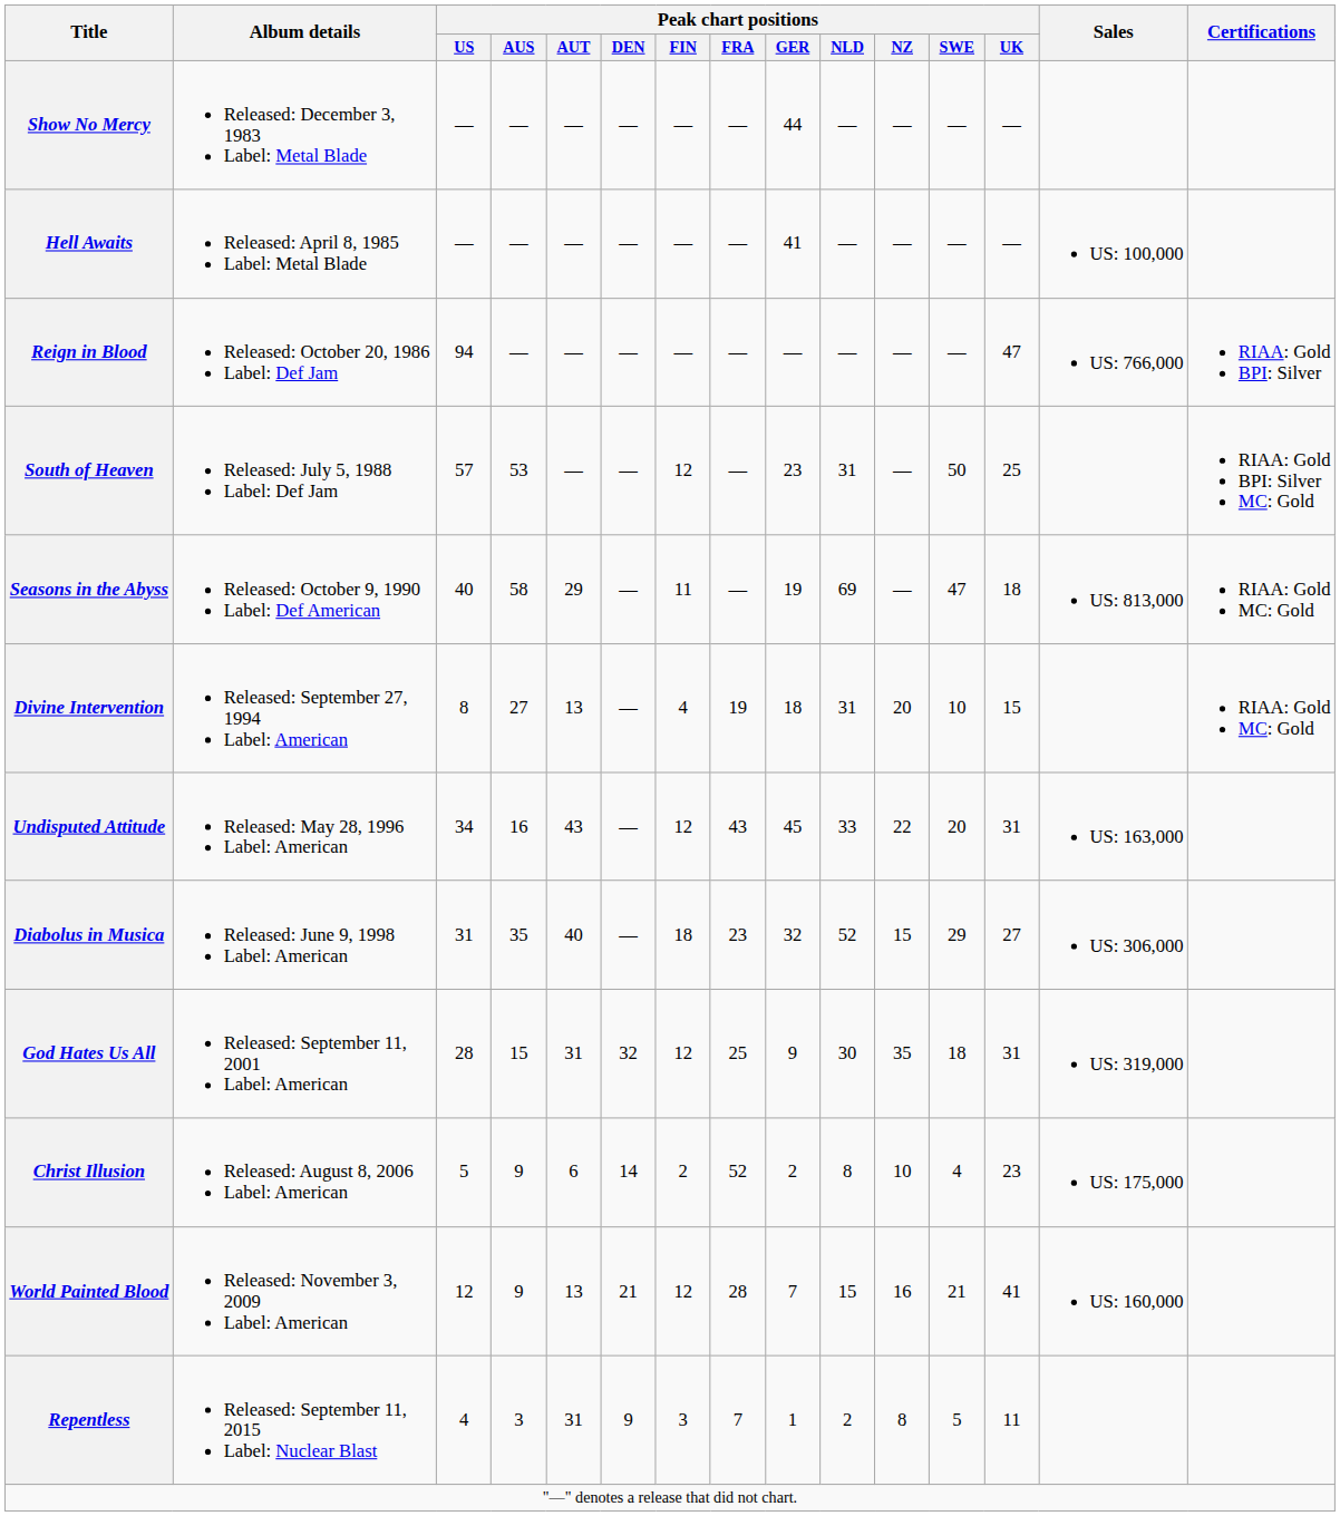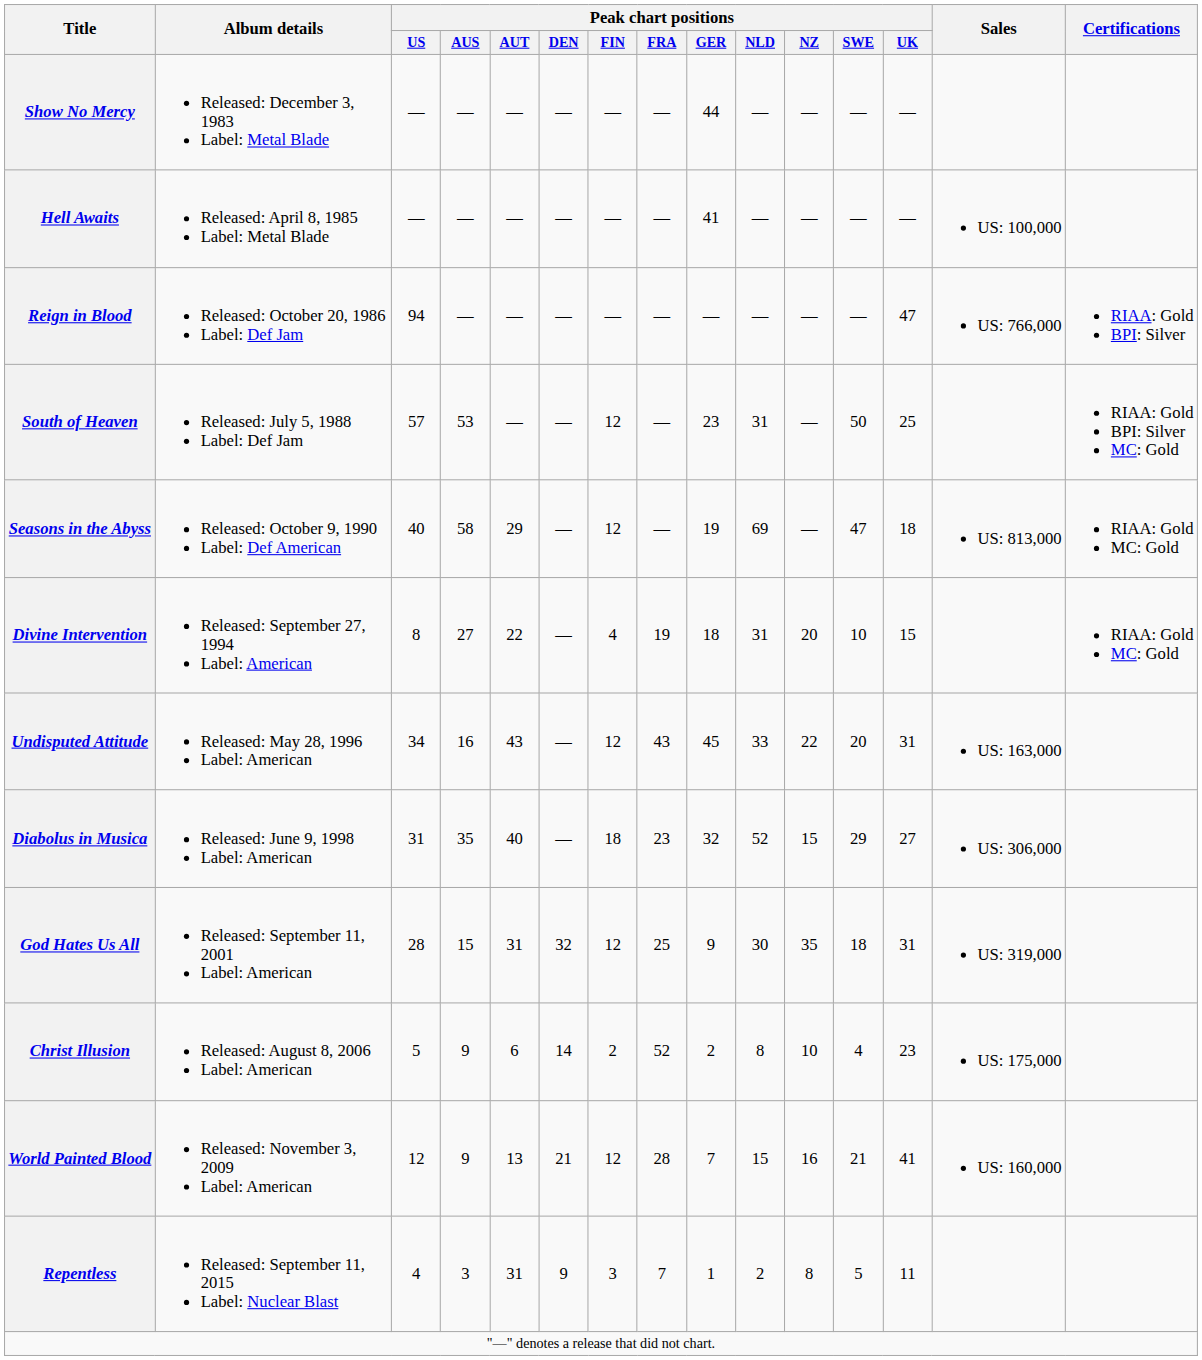 <table class ="wikitable plainrowheaders">
 <tr>
 <th scope="col" rowspan="2">Title</th>
 <th scope="col" rowspan="2" style="width:220px;">Album details</th>
 <th scope="col" colspan="11">Peak chart positions</th>
 <th scope="col" rowspan="2">Sales</th>
 <th scope="col" rowspan="2"><a href='#'>Certifications</a></th>
 </tr>
 <tr>
 <th style="width:3em;font-size:85%"><a href='#'>US</a><br></th>
 <th style="width:3em;font-size:85%"><a href='#'>AUS</a><br></th>
 <th style="width:3em;font-size:85%"><a href='#'>AUT</a><br></th>
 <th style="width:3em;font-size:85%"><a href='#'>DEN</a><br></th>
 <th style="width:3em;font-size:85%"><a href='#'>FIN</a><br></th>
 <th style="width:3em;font-size:85%"><a href='#'>FRA</a><br></th>
 <th style="width:3em;font-size:85%"><a href='#'>GER</a><br></th>
 <th style="width:3em;font-size:85%"><a href='#'>NLD</a><br></th>
 <th style="width:3em;font-size:85%"><a href='#'>NZ</a><br></th>
 <th style="width:3em;font-size:85%"><a href='#'>SWE</a><br></th>
 <th style="width:3em;font-size:85%"><a href='#'>UK</a><br></th>
 </tr>
 <tr>
 <th scope="row"><em><a href='#'>Show No Mercy</a></em></th>
 <td><br><ul><li>Released: December 3, 1983</li><li>Label: <a href='#'>Metal Blade</a></li></ul></td>
 <td style="text-align:center;">—</td>
 <td style="text-align:center;">—</td>
 <td style="text-align:center;">—</td>
 <td style="text-align:center;">—</td>
 <td style="text-align:center;">—</td>
 <td style="text-align:center;">—</td>
 <td style="text-align:center;">44</td>
 <td style="text-align:center;">—</td>
 <td style="text-align:center;">—</td>
 <td style="text-align:center;">—</td>
 <td style="text-align:center;">—</td>
 <td></td>
 <td></td>
 </tr>
 <tr>
 <th scope="row"><em><a href='#'>Hell Awaits</a></em></th>
 <td><br><ul><li>Released: April 8, 1985</li><li>Label: Metal Blade</li></ul></td>
 <td style="text-align:center;">—</td>
 <td style="text-align:center;">—</td>
 <td style="text-align:center;">—</td>
 <td style="text-align:center;">—</td>
 <td style="text-align:center;">—</td>
 <td style="text-align:center;">—</td>
 <td style="text-align:center;">41</td>
 <td style="text-align:center;">—</td>
 <td style="text-align:center;">—</td>
 <td style="text-align:center;">—</td>
 <td style="text-align:center;">—</td>
 <td><br><ul><li>US: 100,000</li></ul></td>
 <td></td>
 </tr>
 <tr>
 <th scope="row"><em><a href='#'>Reign in Blood</a></em></th>
 <td><br><ul><li>Released: October 20, 1986</li><li>Label: <a href='#'>Def Jam</a></li></ul></td>
 <td style="text-align:center;">94</td>
 <td style="text-align:center;">—</td>
 <td style="text-align:center;">—</td>
 <td style="text-align:center;">—</td>
 <td style="text-align:center;">—</td>
 <td style="text-align:center;">—</td>
 <td style="text-align:center;">—</td>
 <td style="text-align:center;">—</td>
 <td style="text-align:center;">—</td>
 <td style="text-align:center;">—</td>
 <td style="text-align:center;">47</td>
 <td><br><ul><li>US: 766,000</li></ul></td>
 <td><br><ul><li><a href='#'>RIAA</a>: Gold</li><li><a href='#'>BPI</a>: Silver</li></ul></td>
 </tr>
 <tr>
 <th scope="row"><em><a href='#'>South of Heaven</a></em></th>
 <td><br><ul><li>Released: July 5, 1988</li><li>Label: Def Jam</li></ul></td>
 <td style="text-align:center;">57</td>
 <td style="text-align:center;">53</td>
 <td style="text-align:center;">—</td>
 <td style="text-align:center;">—</td>
 <td style="text-align:center;">12</td>
 <td style="text-align:center;">—</td>
 <td style="text-align:center;">23</td>
 <td style="text-align:center;">31</td>
 <td style="text-align:center;">—</td>
 <td style="text-align:center;">50</td>
 <td style="text-align:center;">25</td>
 <td></td>
 <td><br><ul><li>RIAA: Gold</li><li>BPI: Silver</li><li><a href='#'>MC</a>: Gold</li></ul></td>
 </tr>
 <tr>
 <th scope="row"><em><a href='#'>Seasons in the Abyss</a></em></th>
 <td><br><ul><li>Released: October 9, 1990</li><li>Label: <a href='#'>Def American</a></li></ul></td>
 <td style="text-align:center;">40</td>
 <td style="text-align:center;">58</td>
 <td style="text-align:center;">29</td>
 <td style="text-align:center;">—</td>
-<td style="text-align:center;">11</td>
+<td style="text-align:center;">12</td>
 <td style="text-align:center;">—</td>
 <td style="text-align:center;">19</td>
 <td style="text-align:center;">69</td>
 <td style="text-align:center;">—</td>
 <td style="text-align:center;">47</td>
 <td style="text-align:center;">18</td>
 <td><br><ul><li>US: 813,000</li></ul></td>
 <td><br><ul><li>RIAA: Gold</li><li>MC: Gold </li></ul></td>
 </tr>
 <tr>
 <th scope="row"><em><a href='#'>Divine Intervention</a></em></th>
 <td><br><ul><li>Released: September 27, 1994</li><li>Label: <a href='#'>American</a></li></ul></td>
 <td style="text-align:center;">8</td>
 <td style="text-align:center;">27</td>
-<td style="text-align:center;">13</td>
+<td style="text-align:center;">22</td>
 <td style="text-align:center;">—</td>
 <td style="text-align:center;">4</td>
 <td style="text-align:center;">19</td>
 <td style="text-align:center;">18</td>
 <td style="text-align:center;">31</td>
 <td style="text-align:center;">20</td>
 <td style="text-align:center;">10</td>
 <td style="text-align:center;">15</td>
 <td></td>
 <td><br><ul><li>RIAA: Gold</li><li><a href='#'>MC</a>: Gold </li></ul></td>
 </tr>
 <tr>
 <th scope="row"><em><a href='#'>Undisputed Attitude</a></em></th>
 <td><br><ul><li>Released: May 28, 1996</li><li>Label: American</li></ul></td>
 <td style="text-align:center;">34</td>
 <td style="text-align:center;">16</td>
 <td style="text-align:center;">43</td>
 <td style="text-align:center;">—</td>
 <td style="text-align:center;">12</td>
 <td style="text-align:center;">43</td>
 <td style="text-align:center;">45</td>
 <td style="text-align:center;">33</td>
 <td style="text-align:center;">22</td>
 <td style="text-align:center;">20</td>
 <td style="text-align:center;">31</td>
 <td><br><ul><li>US: 163,000</li></ul></td>
 <td></td>
 </tr>
 <tr>
 <th scope="row"><em><a href='#'>Diabolus in Musica</a></em></th>
 <td><br><ul><li>Released: June 9, 1998</li><li>Label: American</li></ul></td>
 <td style="text-align:center;">31</td>
 <td style="text-align:center;">35</td>
 <td style="text-align:center;">40</td>
 <td style="text-align:center;">—</td>
 <td style="text-align:center;">18</td>
 <td style="text-align:center;">23</td>
 <td style="text-align:center;">32</td>
 <td style="text-align:center;">52</td>
 <td style="text-align:center;">15</td>
 <td style="text-align:center;">29</td>
 <td style="text-align:center;">27</td>
 <td><br><ul><li>US: 306,000</li></ul></td>
 <td></td>
 </tr>
 <tr>
 <th scope="row"><em><a href='#'>God Hates Us All</a></em></th>
 <td><br><ul><li>Released: September 11, 2001</li><li>Label: American</li></ul></td>
 <td style="text-align:center;">28</td>
 <td style="text-align:center;">15</td>
 <td style="text-align:center;">31</td>
 <td style="text-align:center;">32</td>
 <td style="text-align:center;">12</td>
 <td style="text-align:center;">25</td>
 <td style="text-align:center;">9</td>
 <td style="text-align:center;">30</td>
 <td style="text-align:center;">35</td>
 <td style="text-align:center;">18</td>
 <td style="text-align:center;">31</td>
 <td><br><ul><li>US: 319,000</li></ul></td>
 <td></td>
 </tr>
 <tr>
 <th scope="row"><em><a href='#'>Christ Illusion</a></em></th>
 <td><br><ul><li>Released: August 8, 2006</li><li>Label: American</li></ul></td>
 <td style="text-align:center;">5</td>
 <td style="text-align:center;">9</td>
 <td style="text-align:center;">6</td>
 <td style="text-align:center;">14</td>
 <td style="text-align:center;">2</td>
 <td style="text-align:center;">52</td>
 <td style="text-align:center;">2</td>
 <td style="text-align:center;">8</td>
 <td style="text-align:center;">10</td>
 <td style="text-align:center;">4</td>
 <td style="text-align:center;">23</td>
 <td><br><ul><li>US: 175,000</li></ul></td>
 <td></td>
 </tr>
 <tr>
 <th scope="row"><em><a href='#'>World Painted Blood</a></em></th>
 <td><br><ul><li>Released: November 3, 2009</li><li>Label: American</li></ul></td>
 <td style="text-align:center;">12</td>
 <td style="text-align:center;">9</td>
 <td style="text-align:center;">13</td>
 <td style="text-align:center;">21</td>
 <td style="text-align:center;">12</td>
 <td style="text-align:center;">28</td>
 <td style="text-align:center;">7</td>
 <td style="text-align:center;">15</td>
 <td style="text-align:center;">16</td>
 <td style="text-align:center;">21</td>
 <td style="text-align:center;">41</td>
 <td><br><ul><li>US: 160,000</li></ul></td>
 <td></td>
 </tr>
 <tr>
 <th scope="row"><em><a href='#'>Repentless</a></em></th>
 <td><br><ul><li>Released: September 11, 2015</li><li>Label: <a href='#'>Nuclear Blast</a></li></ul></td>
 <td style="text-align:center;">4</td>
 <td style="text-align:center;">3</td>
 <td style="text-align:center;">31</td>
 <td style="text-align:center;">9</td>
 <td style="text-align:center;">3</td>
 <td style="text-align:center;">7</td>
 <td style="text-align:center;">1</td>
 <td style="text-align:center;">2</td>
 <td style="text-align:center;">8</td>
 <td style="text-align:center;">5</td>
 <td style="text-align:center;">11</td>
 <td></td>
 <td></td>
 </tr>
 <tr>
 <td colspan="16" style="text-align:center; font-size:85%">"—" denotes a release that did not chart.</td>
 </tr>
 </table>
